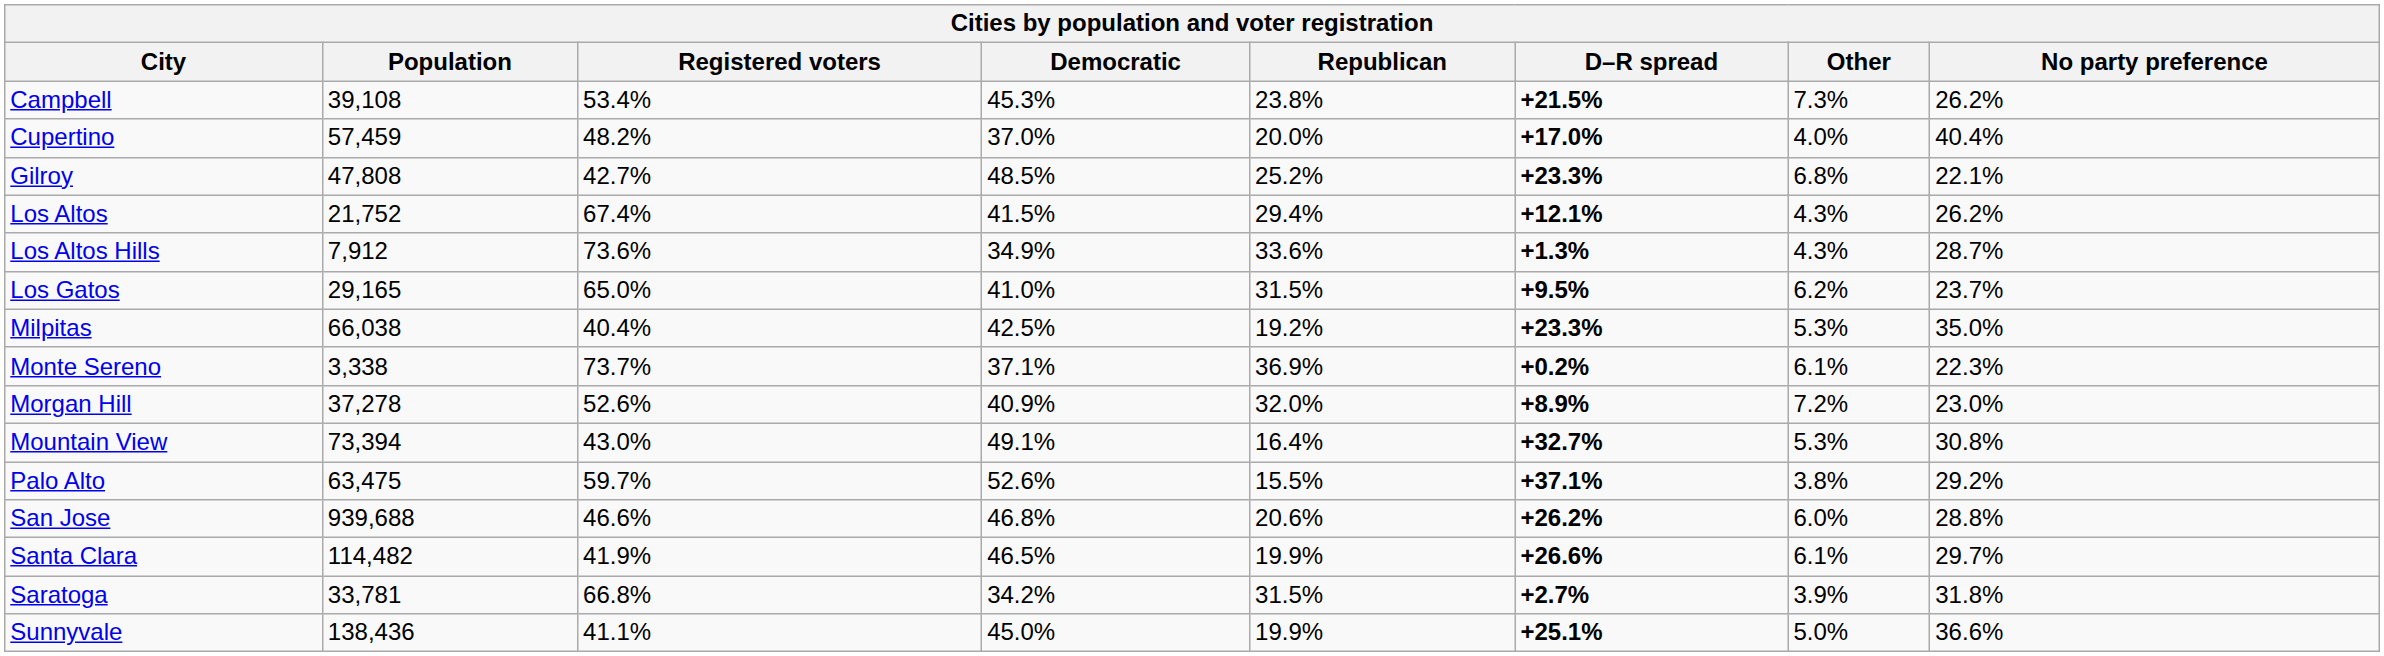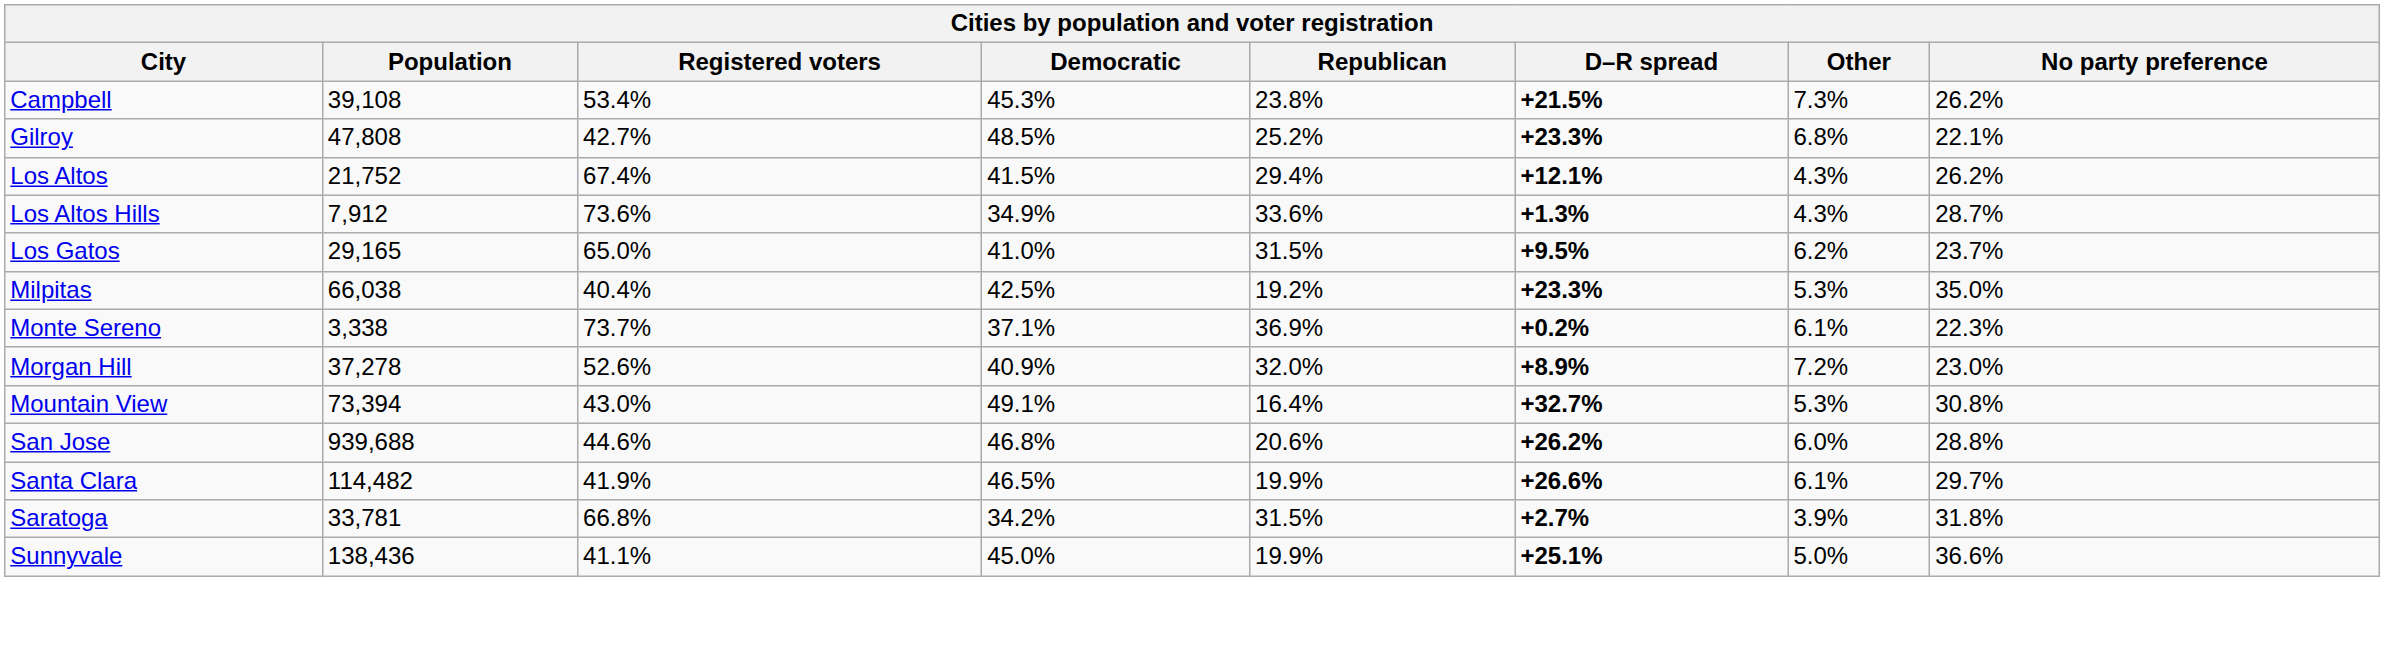 <table class="wikitable collapsible collapsed sortable" style="width: 100%;">
 <tr>
 <th colspan="8">Cities by population and voter registration</th>
 </tr>
 <tr>
 <th>City</th>
 <th data-sort-type="number">Population</th>
 <th data-sort-type="number">Registered voters<br></th>
 <th data-sort-type="number">Democratic</th>
 <th data-sort-type="number">Republican</th>
 <th data-sort-type="number">D–R spread</th>
 <th data-sort-type="number">Other</th>
 <th data-sort-type="number">No party preference</th>
 </tr>
 <tr>
 <td><a href='#'>Campbell</a></td>
 <td>39,108</td>
 <td>53.4%</td>
 <td>45.3%</td>
 <td>23.8%</td>
 <td><span><strong>+21.5%</strong></span></td>
 <td>7.3%</td>
 <td>26.2%</td>
-</tr>
-<tr>
-<td><a href='#'>Cupertino</a></td>
-<td>57,459</td>
-<td>48.2%</td>
-<td>37.0%</td>
-<td>20.0%</td>
-<td><span><strong>+17.0%</strong></span></td>
-<td>4.0%</td>
-<td>40.4%</td>
 </tr>
 <tr>
 <td><a href='#'>Gilroy</a></td>
 <td>47,808</td>
 <td>42.7%</td>
 <td>48.5%</td>
 <td>25.2%</td>
 <td><span><strong>+23.3%</strong></span></td>
 <td>6.8%</td>
 <td>22.1%</td>
 </tr>
 <tr>
 <td><a href='#'>Los Altos</a></td>
 <td>21,752</td>
 <td>67.4%</td>
 <td>41.5%</td>
 <td>29.4%</td>
 <td><span><strong>+12.1%</strong></span></td>
 <td>4.3%</td>
 <td>26.2%</td>
 </tr>
 <tr>
 <td><a href='#'>Los Altos Hills</a></td>
 <td>7,912</td>
 <td>73.6%</td>
 <td>34.9%</td>
 <td>33.6%</td>
 <td><span><strong>+1.3%</strong></span></td>
 <td>4.3%</td>
 <td>28.7%</td>
 </tr>
 <tr>
 <td><a href='#'>Los Gatos</a></td>
 <td>29,165</td>
 <td>65.0%</td>
 <td>41.0%</td>
 <td>31.5%</td>
 <td><span><strong>+9.5%</strong></span></td>
 <td>6.2%</td>
 <td>23.7%</td>
 </tr>
 <tr>
 <td><a href='#'>Milpitas</a></td>
 <td>66,038</td>
 <td>40.4%</td>
 <td>42.5%</td>
 <td>19.2%</td>
 <td><span><strong>+23.3%</strong></span></td>
 <td>5.3%</td>
 <td>35.0%</td>
 </tr>
 <tr>
 <td><a href='#'>Monte Sereno</a></td>
 <td>3,338</td>
 <td>73.7%</td>
 <td>37.1%</td>
 <td>36.9%</td>
 <td><span><strong>+0.2%</strong></span></td>
 <td>6.1%</td>
 <td>22.3%</td>
 </tr>
 <tr>
 <td><a href='#'>Morgan Hill</a></td>
 <td>37,278</td>
 <td>52.6%</td>
 <td>40.9%</td>
 <td>32.0%</td>
 <td><span><strong>+8.9%</strong></span></td>
 <td>7.2%</td>
 <td>23.0%</td>
 </tr>
 <tr>
 <td><a href='#'>Mountain View</a></td>
 <td>73,394</td>
 <td>43.0%</td>
 <td>49.1%</td>
 <td>16.4%</td>
 <td><span><strong>+32.7%</strong></span></td>
 <td>5.3%</td>
 <td>30.8%</td>
 </tr>
 <tr>
-<td><a href='#'>Palo Alto</a></td>
-<td>63,475</td>
-<td>59.7%</td>
-<td>52.6%</td>
-<td>15.5%</td>
-<td><span><strong>+37.1%</strong></span></td>
-<td>3.8%</td>
-<td>29.2%</td>
-</tr>
-<tr>
 <td><a href='#'>San Jose</a></td>
 <td>939,688</td>
-<td>46.6%</td>
+<td>44.6%</td>
 <td>46.8%</td>
 <td>20.6%</td>
 <td><span><strong>+26.2%</strong></span></td>
 <td>6.0%</td>
 <td>28.8%</td>
 </tr>
 <tr>
 <td><a href='#'>Santa Clara</a></td>
 <td>114,482</td>
 <td>41.9%</td>
 <td>46.5%</td>
 <td>19.9%</td>
 <td><span><strong>+26.6%</strong></span></td>
 <td>6.1%</td>
 <td>29.7%</td>
 </tr>
 <tr>
 <td><a href='#'>Saratoga</a></td>
 <td>33,781</td>
 <td>66.8%</td>
 <td>34.2%</td>
 <td>31.5%</td>
 <td><span><strong>+2.7%</strong></span></td>
 <td>3.9%</td>
 <td>31.8%</td>
 </tr>
 <tr>
 <td><a href='#'>Sunnyvale</a></td>
 <td>138,436</td>
 <td>41.1%</td>
 <td>45.0%</td>
 <td>19.9%</td>
 <td><span><strong>+25.1%</strong></span></td>
 <td>5.0%</td>
 <td>36.6%</td>
 </tr>
 </table>
